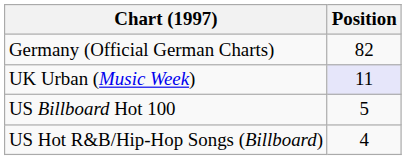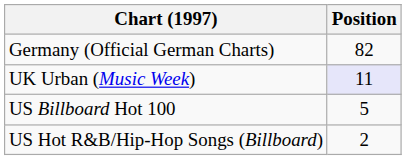 <table class="wikitable sortable">
 <tr>
 <th>Chart (1997)</th>
 <th>Position</th>
 </tr>
 <tr>
 <td>Germany (Official German Charts)</td>
 <td align="center">82</td>
 </tr>
 <tr>
 <td>UK Urban (<em><a href='#'>Music Week</a></em>)</td>
 <td align="center" style="background: lavender;">11</td>
 </tr>
 <tr>
 <td>US <em>Billboard</em> Hot 100</td>
 <td align="center">5</td>
 </tr>
 <tr>
 <td>US Hot R&B/Hip-Hop Songs (<em>Billboard</em>)</td>
-<td align="center">4</td>
+<td align="center">2</td>
 </tr>
 </table>
